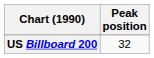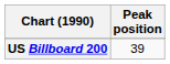 <table class="wikitable sortable plainrowheaders" style="text-align:center">
 <tr>
 <th scope="col">Chart (1990)</th>
 <th scope="col">Peak<br>position</th>
 </tr>
 <tr>
 </tr>
 <tr>
 </tr>
 <tr>
 </tr>
 <tr>
 </tr>
 <tr>
 <th scope="row">US <a href='#'><em>Billboard</em> 200</a></th>
-<td>32</td>
+<td>39</td>
 </tr>
 </table>
